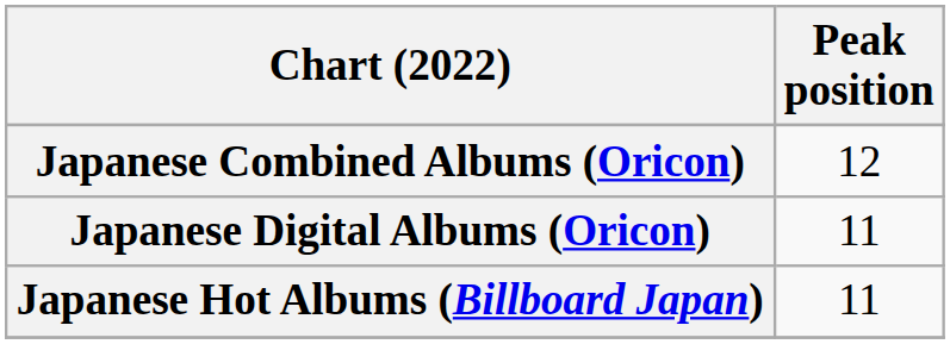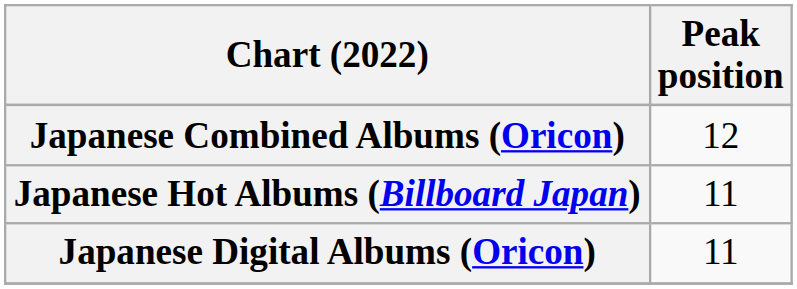 <table class="wikitable sortable plainrowheaders" style="text-align:center">
 <tr>
 <th scope="col">Chart (2022)</th>
 <th scope="col">Peak<br>position</th>
 </tr>
 <tr>
 </tr>
 <tr>
 <th scope="row">Japanese Combined Albums (<a href='#'>Oricon</a>)</th>
 <td>12</td>
 </tr>
 <tr>
-<th scope="row">Japanese Digital Albums (<a href='#'>Oricon</a>)</th>
+<th scope="row">Japanese Hot Albums (<em><a href='#'>Billboard Japan</a></em>)</th>
 <td>11</td>
 </tr>
 <tr>
-<th scope="row">Japanese Hot Albums (<em><a href='#'>Billboard Japan</a></em>)</th>
+<th scope="row">Japanese Digital Albums (<a href='#'>Oricon</a>)</th>
 <td>11</td>
 </tr>
 <tr>
 </tr>
 </table>
